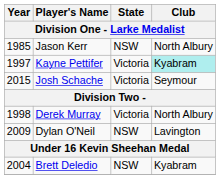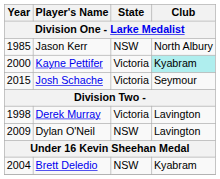 <table class="wikitable collapsible collapsed">
 <tr>
 <th><strong>Year</strong></th>
 <th><span><strong>Player's Name</strong></span></th>
 <th><strong>State</strong></th>
 <th><strong>Club</strong></th>
 </tr>
 <tr>
 <th colspan=9>Division One - <a href='#'>Larke Medalist</a></th>
 </tr>
 <tr>
 <td>1985</td>
 <td>Jason Kerr</td>
 <td>NSW</td>
 <td>North Albury</td>
 </tr>
 <tr>
-<td>1997</td>
+<td>2000</td>
 <td><a href='#'>Kayne Pettifer</a></td>
 <td>Victoria</td>
 <td style="background: paleturquoise;">Kyabram</td>
 </tr>
 <tr>
 <td>2015</td>
 <td><a href='#'>Josh Schache</a></td>
 <td>Victoria</td>
 <td>Seymour</td>
 </tr>
 <tr>
 <th colspan=9>Division Two -  </th>
 </tr>
 <tr>
 <td>1998</td>
 <td><a href='#'>Derek Murray</a></td>
 <td>Victoria</td>
-<td>North Albury</td>
+<td>Lavington</td>
 </tr>
 <tr>
 <td>2009</td>
 <td>Dylan O'Neil</td>
 <td>NSW</td>
 <td>Lavington</td>
 </tr>
 <tr>
 <th colspan=9>Under 16 Kevin Sheehan Medal</th>
 </tr>
 <tr>
 <td>2004</td>
 <td><a href='#'>Brett Deledio</a></td>
 <td>NSW</td>
 <td>Kyabram</td>
 </tr>
 <tr>
 </tr>
 </table>
